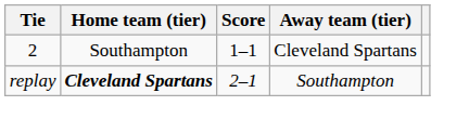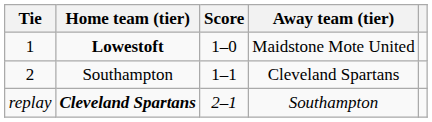 <table class="wikitable" style="text-align:center; font-size:85%">
 <tr>
 <th>Tie</th>
 <th>Home team (tier)</th>
 <th>Score</th>
 <th>Away team (tier)</th>
 <th></th>
+</tr>
+<tr>
+<td align="center">1</td>
+<td><strong>Lowestoft</strong></td>
+<td align="center">1–0</td>
+<td>Maidstone Mote United</td>
+<td></td>
 </tr>
 <tr>
 <td align="center">2</td>
 <td>Southampton</td>
 <td align="center">1–1 </td>
 <td>Cleveland Spartans</td>
 <td></td>
 </tr>
 <tr>
 <td align="center"><em>replay</em></td>
 <td><strong><em>Cleveland Spartans</em></strong></td>
 <td align="center"><em>2–1</em></td>
 <td><em>Southampton</em></td>
 <td></td>
 </tr>
 </table>
